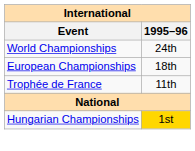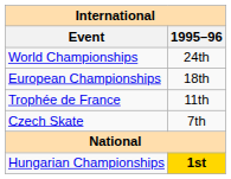 <table class="wikitable" style="text-align:center">
 <tr>
 <th style="background-color: #ffdead; " colspan=2 align=center>International</th>
 </tr>
 <tr>
 <th>Event</th>
 <th>1995–96</th>
 </tr>
 <tr>
 <td align=left><a href='#'>World Championships</a></td>
 <td>24th</td>
 </tr>
 <tr>
 <td align=left><a href='#'>European Championships</a></td>
 <td>18th</td>
 </tr>
 <tr>
 <td align=left> <a href='#'>Trophée de France</a></td>
 <td>11th</td>
 </tr>
 <tr>
+<td align=left><a href='#'>Czech Skate</a></td>
+<td>7th</td>
+</tr>
+<tr>
 <th style="background-color: #ffdead; " colspan=2 align=center>National</th>
 </tr>
 <tr>
 <td align=left><a href='#'>Hungarian Championships</a></td>
-<td bgcolor=gold>1st</td>
+<td bgcolor=gold><strong>1st</strong></td>
 </tr>
 </table>
